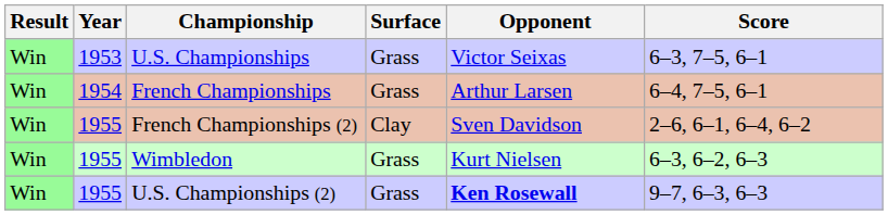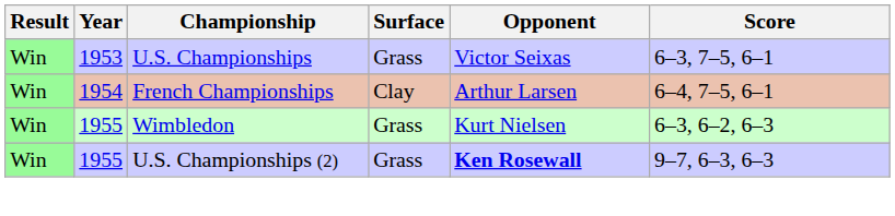 <table class='sortable wikitable'>
 <tr>
 <th style="width:40px">Result</th>
 <th style="width:30px">Year</th>
 <th style="width:170px">Championship</th>
 <th style="width:50px">Surface</th>
 <th style="width:140px">Opponent</th>
 <th style="width:170px" class="unsortable">Score</th>
 </tr>
 <tr style="background:#ccf;">
 <td style="background:#98fb98;">Win</td>
 <td><a href='#'>1953</a></td>
 <td><a href='#'>U.S. Championships</a></td>
 <td>Grass</td>
 <td> <a href='#'>Victor Seixas</a></td>
 <td>6–3, 7–5, 6–1</td>
 </tr>
 <tr style="background:#ebc2af;">
 <td style="background:#98fb98;">Win</td>
 <td><a href='#'>1954</a></td>
 <td><a href='#'>French Championships</a></td>
-<td>Grass</td>
+<td>Clay</td>
 <td> <a href='#'>Arthur Larsen</a></td>
 <td>6–4, 7–5, 6–1</td>
-</tr>
-<tr style="background:#ebc2af;">
-<td style="background:#98fb98;">Win</td>
-<td><a href='#'>1955</a></td>
-<td>French Championships <small>(2)</small></td>
-<td>Clay</td>
-<td> <a href='#'>Sven Davidson</a></td>
-<td>2–6, 6–1, 6–4, 6–2</td>
 </tr>
 <tr style="background:#cfc;">
 <td style="background:#98fb98;">Win</td>
 <td><a href='#'>1955</a></td>
 <td><a href='#'>Wimbledon</a></td>
 <td>Grass</td>
 <td> <a href='#'>Kurt Nielsen</a></td>
 <td>6–3, 6–2, 6–3</td>
 </tr>
 <tr style="background:#ccf;">
 <td style="background:#98fb98;">Win</td>
 <td><a href='#'>1955</a></td>
 <td>U.S. Championships <small>(2)</small></td>
 <td>Grass</td>
 <td><strong> <a href='#'>Ken Rosewall</a></strong></td>
 <td>9–7, 6–3, 6–3</td>
 </tr>
 </table>
